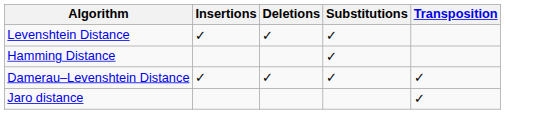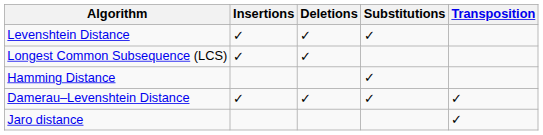 <table class="wikitable">
 <tr>
 <th>Algorithm</th>
 <th>Insertions</th>
 <th>Deletions</th>
 <th>Substitutions</th>
 <th><a href='#'>Transposition</a></th>
 </tr>
 <tr>
 <td><a href='#'>Levenshtein Distance</a></td>
 <td>✓</td>
 <td>✓</td>
 <td>✓</td>
+<td></td>
+</tr>
+<tr>
+<td><a href='#'>Longest Common Subsequence</a> (LCS)</td>
+<td>✓</td>
+<td>✓</td>
+<td></td>
 <td></td>
 </tr>
 <tr>
 <td><a href='#'>Hamming Distance</a></td>
 <td></td>
 <td></td>
 <td>✓</td>
 <td></td>
 </tr>
 <tr>
 <td><a href='#'>Damerau–Levenshtein Distance</a></td>
 <td>✓</td>
 <td>✓</td>
 <td>✓</td>
 <td>✓</td>
 </tr>
 <tr>
 <td><a href='#'>Jaro distance</a></td>
 <td></td>
 <td></td>
 <td></td>
 <td>✓</td>
 </tr>
 </table>
